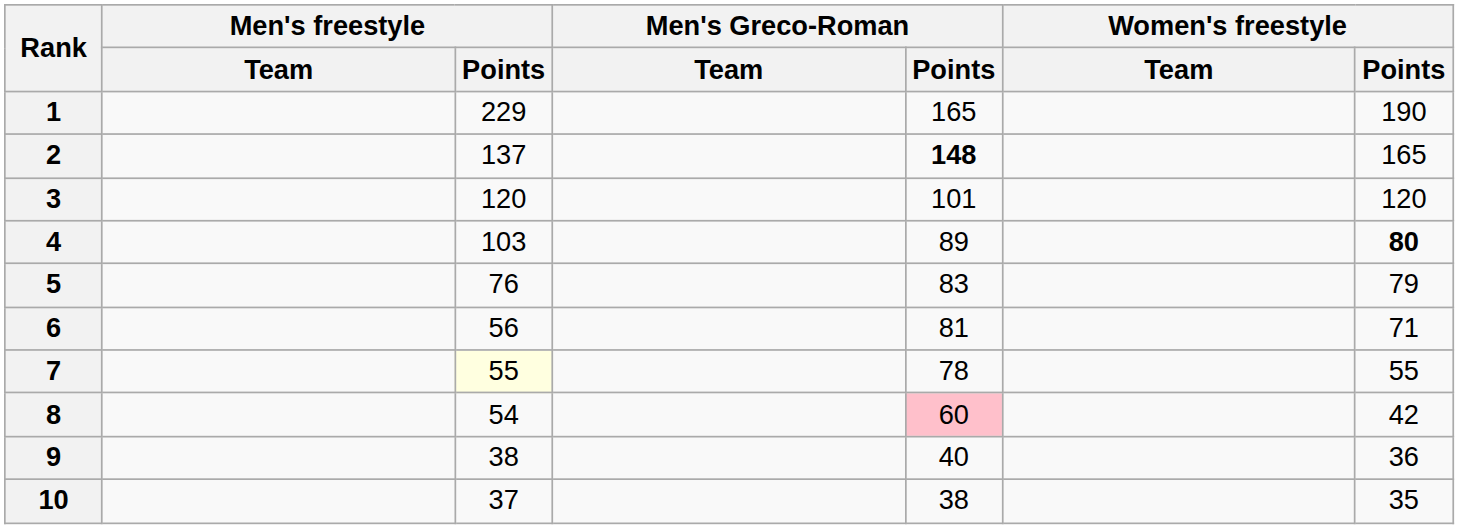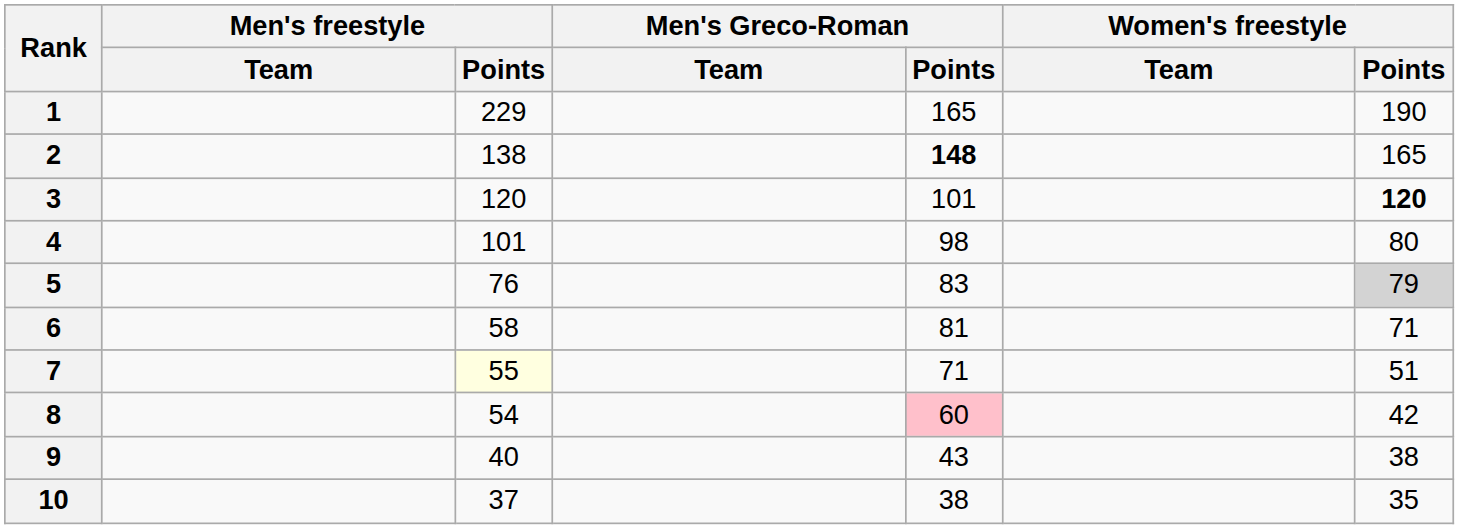 <table class="wikitable" style="text-align:center;">
 <tr>
 <th width=50 rowspan="2">Rank</th>
 <th colspan="2">Men's freestyle</th>
 <th colspan="2">Men's Greco-Roman</th>
 <th colspan="2">Women's freestyle</th>
 </tr>
 <tr>
 <th width=200>Team</th>
 <th width=50>Points</th>
 <th width=200>Team</th>
 <th width=50>Points</th>
 <th width=200>Team</th>
 <th width=50>Points</th>
 </tr>
 <tr>
 <th>1</th>
 <td align=left></td>
 <td>229</td>
 <td align=left></td>
 <td>165</td>
 <td align=left></td>
 <td>190</td>
 </tr>
 <tr>
 <th>2</th>
 <td align=left></td>
-<td>137</td>
+<td>138</td>
 <td align=left></td>
 <td><strong>148</strong></td>
 <td align=left></td>
 <td>165</td>
 </tr>
 <tr>
 <th>3</th>
 <td align=left></td>
 <td>120</td>
 <td align=left></td>
 <td>101</td>
 <td align=left></td>
-<td>120</td>
+<td><strong>120</strong></td>
 </tr>
 <tr>
 <th>4</th>
 <td align=left></td>
-<td>103</td>
+<td>101</td>
 <td align=left></td>
-<td>89</td>
+<td>98</td>
 <td align=left></td>
-<td><strong>80</strong></td>
+<td>80</td>
 </tr>
 <tr>
 <th>5</th>
 <td align=left></td>
 <td>76</td>
 <td align=left></td>
 <td>83</td>
 <td align=left></td>
-<td>79</td>
+<td style="background: lightgrey;">79</td>
 </tr>
 <tr>
 <th>6</th>
 <td align=left></td>
-<td>56</td>
+<td>58</td>
 <td align=left></td>
 <td>81</td>
 <td align=left></td>
 <td>71</td>
 </tr>
 <tr>
 <th>7</th>
 <td align=left></td>
 <td style="background: lightyellow;">55</td>
 <td align=left></td>
-<td>78</td>
+<td>71</td>
 <td align=left></td>
-<td>55</td>
+<td>51</td>
 </tr>
 <tr>
 <th>8</th>
 <td align=left></td>
 <td>54</td>
 <td align=left></td>
 <td style="background: pink;">60</td>
 <td align=left></td>
 <td>42</td>
 </tr>
 <tr>
 <th>9</th>
 <td align=left></td>
-<td>38</td>
-<td align=left></td>
 <td>40</td>
 <td align=left></td>
-<td>36</td>
+<td>43</td>
+<td align=left></td>
+<td>38</td>
 </tr>
 <tr>
 <th>10</th>
 <td align=left></td>
 <td>37</td>
 <td align=left></td>
 <td>38</td>
 <td align=left></td>
 <td>35</td>
 </tr>
 </table>
